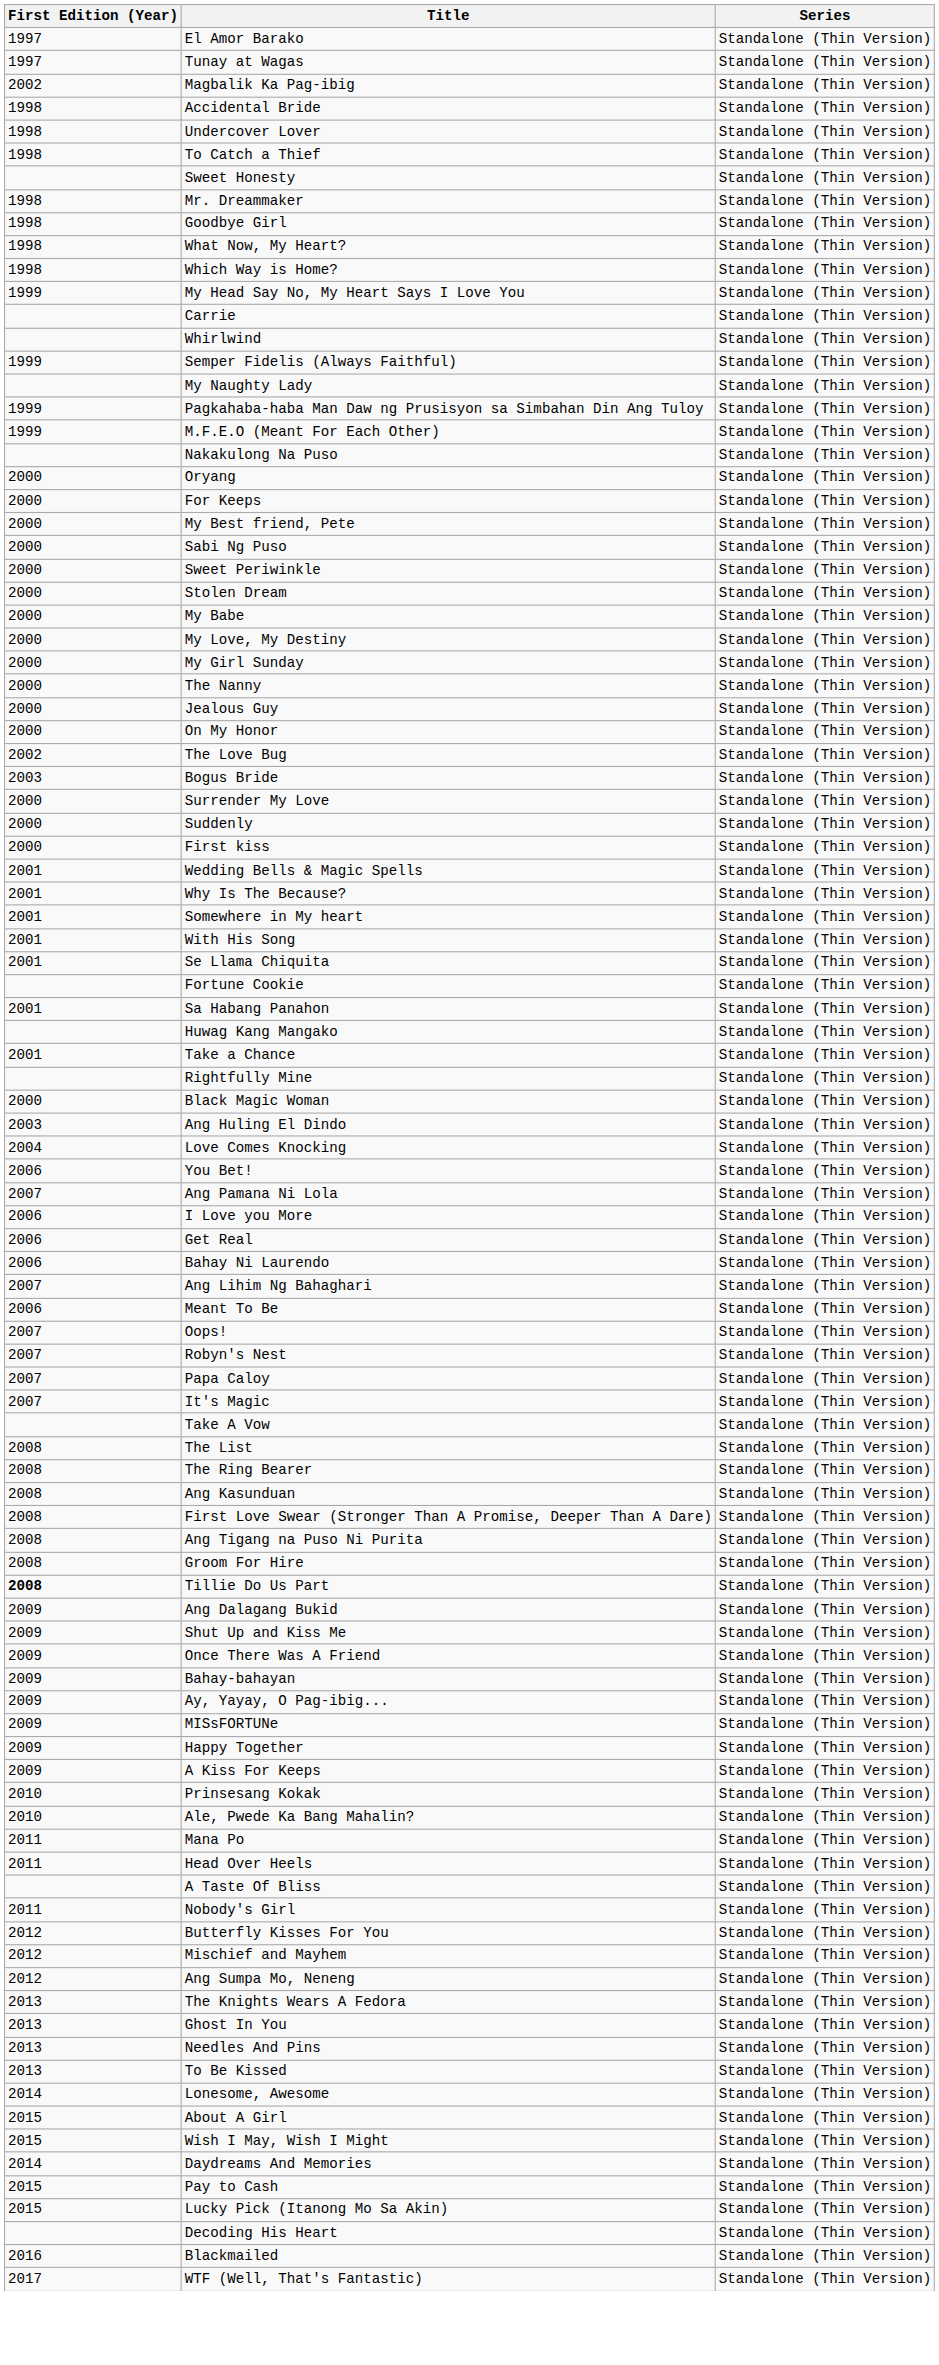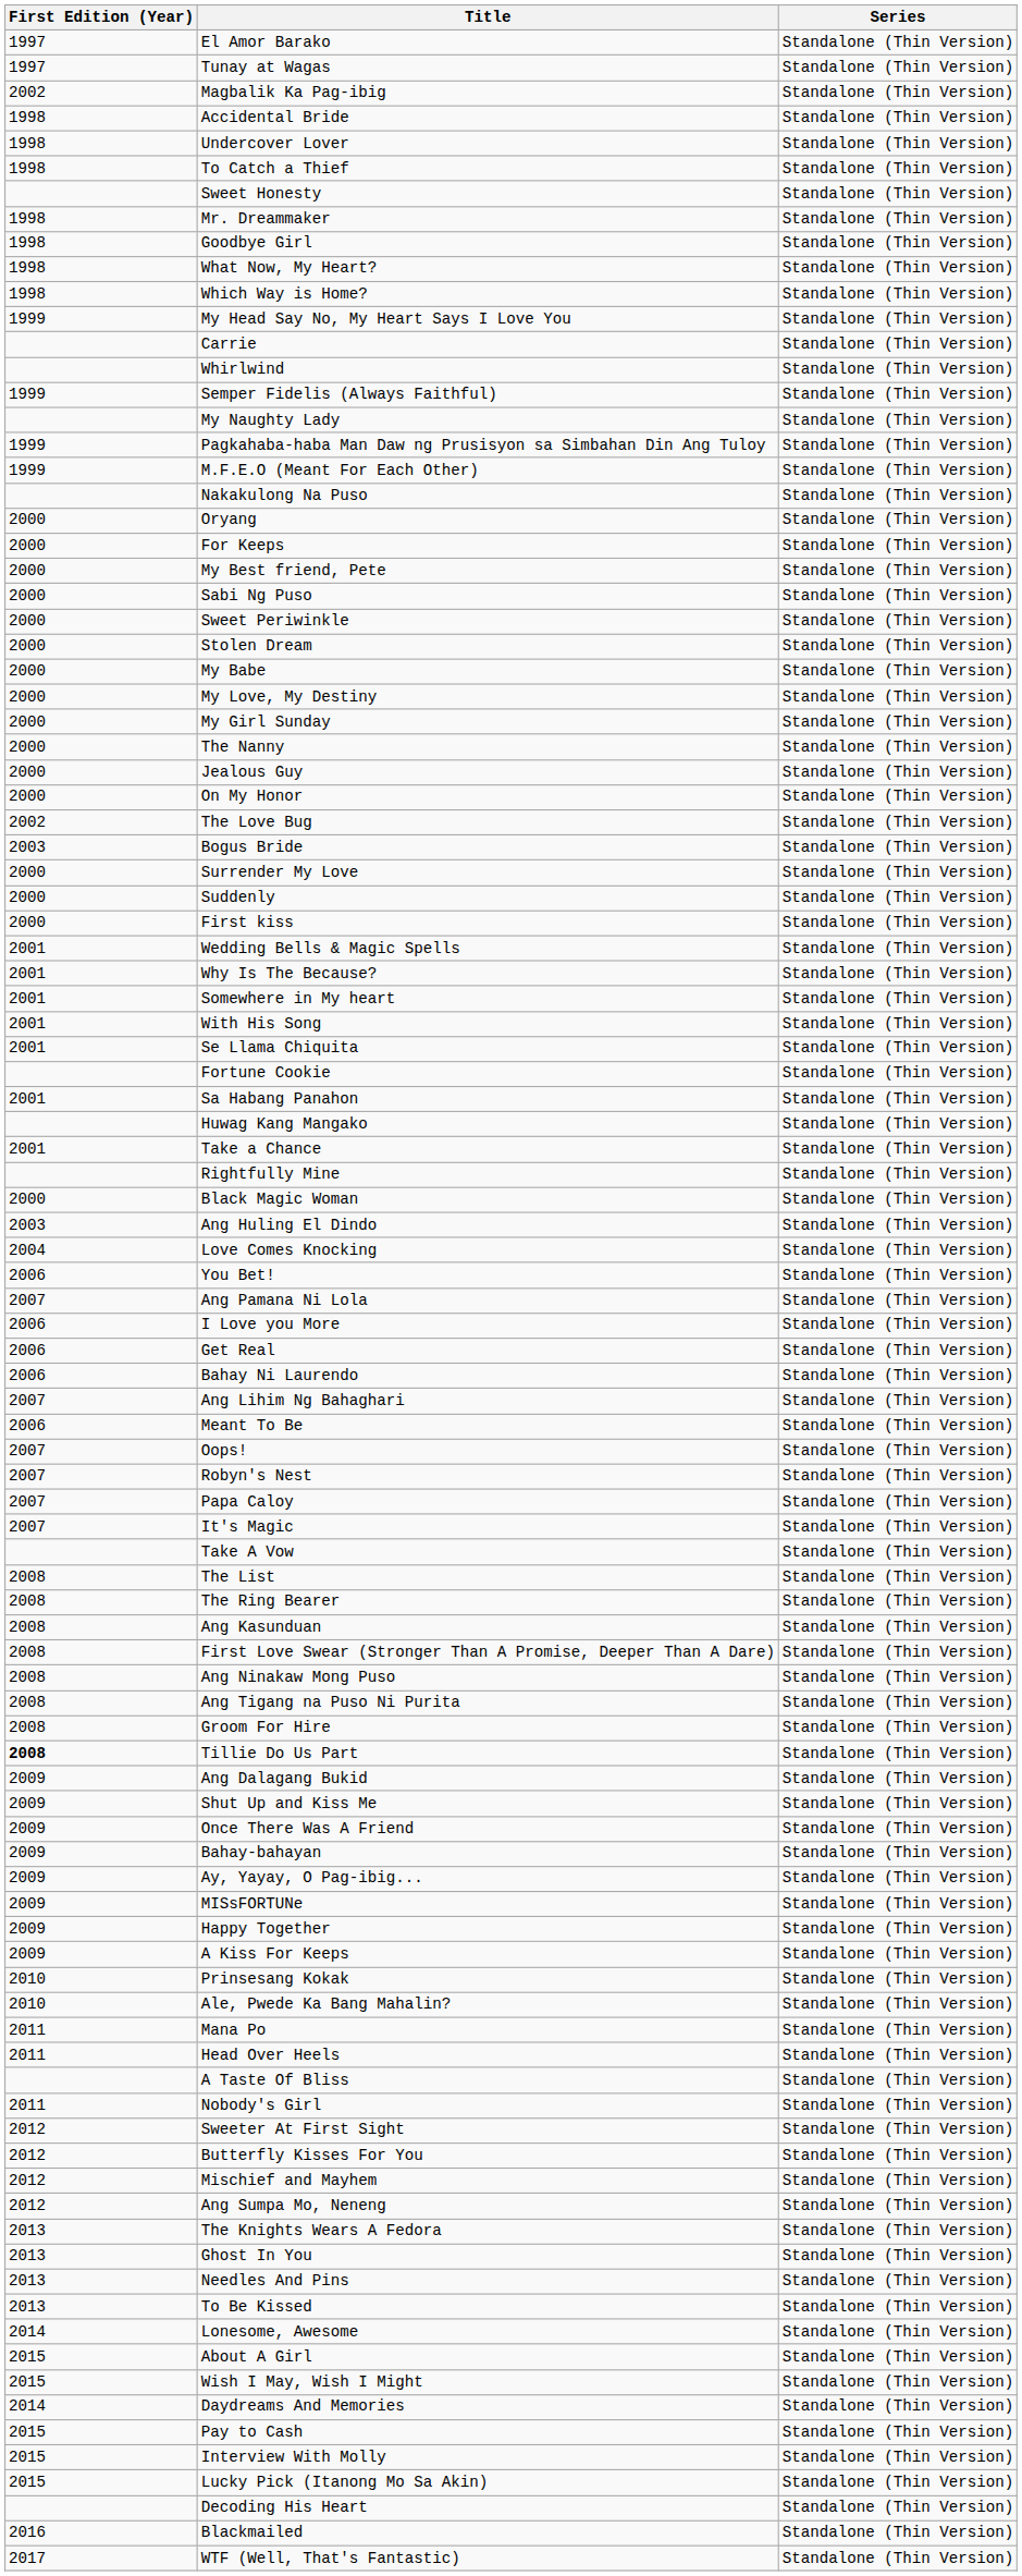 <table class="wikitable sortable">
 <tr>
 <th>First Edition (Year)</th>
 <th>Title</th>
 <th>Series</th>
 </tr>
 <tr>
 <td>1997</td>
 <td>El Amor Barako</td>
 <td>Standalone (Thin Version)</td>
 </tr>
 <tr>
 <td>1997</td>
 <td>Tunay at Wagas</td>
 <td>Standalone (Thin Version)</td>
 </tr>
 <tr>
 <td>2002</td>
 <td>Magbalik Ka Pag-ibig</td>
 <td>Standalone (Thin Version)</td>
 </tr>
 <tr>
 <td>1998</td>
 <td>Accidental Bride</td>
 <td>Standalone (Thin Version)</td>
 </tr>
 <tr>
 <td>1998</td>
 <td>Undercover Lover</td>
 <td>Standalone (Thin Version)</td>
 </tr>
 <tr>
 <td>1998</td>
 <td>To Catch a Thief</td>
 <td>Standalone (Thin Version)</td>
 </tr>
 <tr>
 <td></td>
 <td>Sweet Honesty</td>
 <td>Standalone (Thin Version)</td>
 </tr>
 <tr>
 <td>1998</td>
 <td>Mr. Dreammaker</td>
 <td>Standalone (Thin Version)</td>
 </tr>
 <tr>
 <td>1998</td>
 <td>Goodbye Girl</td>
 <td>Standalone (Thin Version)</td>
 </tr>
 <tr>
 <td>1998</td>
 <td>What Now, My Heart?</td>
 <td>Standalone (Thin Version)</td>
 </tr>
 <tr>
 <td>1998</td>
 <td>Which Way is Home?</td>
 <td>Standalone (Thin Version)</td>
 </tr>
 <tr>
 <td>1999</td>
 <td>My Head Say No, My Heart Says I Love You</td>
 <td>Standalone (Thin Version)</td>
 </tr>
 <tr>
 <td></td>
 <td>Carrie</td>
 <td>Standalone (Thin Version)</td>
 </tr>
 <tr>
 <td></td>
 <td>Whirlwind</td>
 <td>Standalone (Thin Version)</td>
 </tr>
 <tr>
 <td>1999</td>
 <td>Semper Fidelis (Always Faithful)</td>
 <td>Standalone (Thin Version)</td>
 </tr>
 <tr>
 <td></td>
 <td>My Naughty Lady</td>
 <td>Standalone (Thin Version)</td>
 </tr>
 <tr>
 <td>1999</td>
 <td>Pagkahaba-haba Man Daw ng Prusisyon sa Simbahan Din Ang Tuloy</td>
 <td>Standalone (Thin Version)</td>
 </tr>
 <tr>
 <td>1999</td>
 <td>M.F.E.O (Meant For Each Other)</td>
 <td>Standalone (Thin Version)</td>
 </tr>
 <tr>
 <td></td>
 <td>Nakakulong Na Puso</td>
 <td>Standalone (Thin Version)</td>
 </tr>
 <tr>
 <td>2000</td>
 <td>Oryang</td>
 <td>Standalone (Thin Version)</td>
 </tr>
 <tr>
 <td>2000</td>
 <td>For Keeps</td>
 <td>Standalone (Thin Version)</td>
 </tr>
 <tr>
 <td>2000</td>
 <td>My Best friend, Pete</td>
 <td>Standalone (Thin Version)</td>
 </tr>
 <tr>
 <td>2000</td>
 <td>Sabi Ng Puso</td>
 <td>Standalone (Thin Version)</td>
 </tr>
 <tr>
 <td>2000</td>
 <td>Sweet Periwinkle</td>
 <td>Standalone (Thin Version)</td>
 </tr>
 <tr>
 <td>2000</td>
 <td>Stolen Dream</td>
 <td>Standalone (Thin Version)</td>
 </tr>
 <tr>
 <td>2000</td>
 <td>My Babe</td>
 <td>Standalone (Thin Version)</td>
 </tr>
 <tr>
 <td>2000</td>
 <td>My Love, My Destiny</td>
 <td>Standalone (Thin Version)</td>
 </tr>
 <tr>
 <td>2000</td>
 <td>My Girl Sunday</td>
 <td>Standalone (Thin Version)</td>
 </tr>
 <tr>
 <td>2000</td>
 <td>The Nanny</td>
 <td>Standalone (Thin Version)</td>
 </tr>
 <tr>
 <td>2000</td>
 <td>Jealous Guy</td>
 <td>Standalone (Thin Version)</td>
 </tr>
 <tr>
 <td>2000</td>
 <td>On My Honor</td>
 <td>Standalone (Thin Version)</td>
 </tr>
 <tr>
 <td>2002</td>
 <td>The Love Bug</td>
 <td>Standalone (Thin Version)</td>
 </tr>
 <tr>
 <td>2003</td>
 <td>Bogus Bride</td>
 <td>Standalone (Thin Version)</td>
 </tr>
 <tr>
 <td>2000</td>
 <td>Surrender My Love</td>
 <td>Standalone (Thin Version)</td>
 </tr>
 <tr>
 <td>2000</td>
 <td>Suddenly</td>
 <td>Standalone (Thin Version)</td>
 </tr>
 <tr>
 <td>2000</td>
 <td>First kiss</td>
 <td>Standalone (Thin Version)</td>
 </tr>
 <tr>
 <td>2001</td>
 <td>Wedding Bells & Magic Spells</td>
 <td>Standalone (Thin Version)</td>
 </tr>
 <tr>
 <td>2001</td>
 <td>Why Is The Because?</td>
 <td>Standalone (Thin Version)</td>
 </tr>
 <tr>
 <td>2001</td>
 <td>Somewhere in My heart</td>
 <td>Standalone (Thin Version)</td>
 </tr>
 <tr>
 <td>2001</td>
 <td>With His Song</td>
 <td>Standalone (Thin Version)</td>
 </tr>
 <tr>
 <td>2001</td>
 <td>Se Llama Chiquita</td>
 <td>Standalone (Thin Version)</td>
 </tr>
 <tr>
 <td></td>
 <td>Fortune Cookie</td>
 <td>Standalone (Thin Version)</td>
 </tr>
 <tr>
 <td>2001</td>
 <td>Sa Habang Panahon</td>
 <td>Standalone (Thin Version)</td>
 </tr>
 <tr>
 <td></td>
 <td>Huwag Kang Mangako</td>
 <td>Standalone (Thin Version)</td>
 </tr>
 <tr>
 <td>2001</td>
 <td>Take a Chance</td>
 <td>Standalone (Thin Version)</td>
 </tr>
 <tr>
 <td></td>
 <td>Rightfully Mine</td>
 <td>Standalone (Thin Version)</td>
 </tr>
 <tr>
 <td>2000</td>
 <td>Black Magic Woman</td>
 <td>Standalone (Thin Version)</td>
 </tr>
 <tr>
 <td>2003</td>
 <td>Ang Huling El Dindo</td>
 <td>Standalone (Thin Version)</td>
 </tr>
 <tr>
 <td>2004</td>
 <td>Love Comes Knocking</td>
 <td>Standalone (Thin Version)</td>
 </tr>
 <tr>
 <td>2006</td>
 <td>You Bet!</td>
 <td>Standalone (Thin Version)</td>
 </tr>
 <tr>
 <td>2007</td>
 <td>Ang Pamana Ni Lola</td>
 <td>Standalone (Thin Version)</td>
 </tr>
 <tr>
 <td>2006</td>
 <td>I Love you More</td>
 <td>Standalone (Thin Version)</td>
 </tr>
 <tr>
 <td>2006</td>
 <td>Get Real</td>
 <td>Standalone (Thin Version)</td>
 </tr>
 <tr>
 <td>2006</td>
 <td>Bahay Ni Laurendo</td>
 <td>Standalone (Thin Version)</td>
 </tr>
 <tr>
 <td>2007</td>
 <td>Ang Lihim Ng Bahaghari</td>
 <td>Standalone (Thin Version)</td>
 </tr>
 <tr>
 <td>2006</td>
 <td>Meant To Be</td>
 <td>Standalone (Thin Version)</td>
 </tr>
 <tr>
 <td>2007</td>
 <td>Oops!</td>
 <td>Standalone (Thin Version)</td>
 </tr>
 <tr>
 <td>2007</td>
 <td>Robyn's Nest</td>
 <td>Standalone (Thin Version)</td>
 </tr>
 <tr>
 <td>2007</td>
 <td>Papa Caloy</td>
 <td>Standalone (Thin Version)</td>
 </tr>
 <tr>
 <td>2007</td>
 <td>It's Magic</td>
 <td>Standalone (Thin Version)</td>
 </tr>
 <tr>
 <td></td>
 <td>Take A Vow</td>
 <td>Standalone (Thin Version)</td>
 </tr>
 <tr>
 <td>2008</td>
 <td>The List</td>
 <td>Standalone (Thin Version)</td>
 </tr>
 <tr>
 <td>2008</td>
 <td>The Ring Bearer</td>
 <td>Standalone (Thin Version)</td>
 </tr>
 <tr>
 <td>2008</td>
 <td>Ang Kasunduan</td>
 <td>Standalone (Thin Version)</td>
 </tr>
 <tr>
 <td>2008</td>
 <td>First Love Swear (Stronger Than A Promise, Deeper Than A Dare)</td>
 <td>Standalone (Thin Version)</td>
 </tr>
 <tr>
 <td>2008</td>
+<td>Ang Ninakaw Mong Puso</td>
+<td>Standalone (Thin Version)</td>
+</tr>
+<tr>
+<td>2008</td>
 <td>Ang Tigang na Puso Ni Purita</td>
 <td>Standalone (Thin Version)</td>
 </tr>
 <tr>
 <td>2008</td>
 <td>Groom For Hire</td>
 <td>Standalone (Thin Version)</td>
 </tr>
 <tr>
 <td><strong>2008</strong></td>
 <td>Tillie Do Us Part</td>
 <td>Standalone (Thin Version)</td>
 </tr>
 <tr>
 <td>2009</td>
 <td>Ang Dalagang Bukid</td>
 <td>Standalone (Thin Version)</td>
 </tr>
 <tr>
 <td>2009</td>
 <td>Shut Up and Kiss Me</td>
 <td>Standalone (Thin Version)</td>
 </tr>
 <tr>
 <td>2009</td>
 <td>Once There Was A Friend</td>
 <td>Standalone (Thin Version)</td>
 </tr>
 <tr>
 <td>2009</td>
 <td>Bahay-bahayan</td>
 <td>Standalone (Thin Version)</td>
 </tr>
 <tr>
 <td>2009</td>
 <td>Ay, Yayay, O Pag-ibig...</td>
 <td>Standalone (Thin Version)</td>
 </tr>
 <tr>
 <td>2009</td>
 <td>MISsFORTUNe</td>
 <td>Standalone (Thin Version)</td>
 </tr>
 <tr>
 <td>2009</td>
 <td>Happy Together</td>
 <td>Standalone (Thin Version)</td>
 </tr>
 <tr>
 <td>2009</td>
 <td>A Kiss For Keeps</td>
 <td>Standalone (Thin Version)</td>
 </tr>
 <tr>
 <td>2010</td>
 <td>Prinsesang Kokak</td>
 <td>Standalone (Thin Version)</td>
 </tr>
 <tr>
 <td>2010</td>
 <td>Ale, Pwede Ka Bang Mahalin?</td>
 <td>Standalone (Thin Version)</td>
 </tr>
 <tr>
 <td>2011</td>
 <td>Mana Po</td>
 <td>Standalone (Thin Version)</td>
 </tr>
 <tr>
 <td>2011</td>
 <td>Head Over Heels</td>
 <td>Standalone (Thin Version)</td>
 </tr>
 <tr>
 <td></td>
 <td>A Taste Of Bliss</td>
 <td>Standalone (Thin Version)</td>
 </tr>
 <tr>
 <td>2011</td>
 <td>Nobody's Girl</td>
 <td>Standalone (Thin Version)</td>
 </tr>
 <tr>
 <td>2012</td>
+<td>Sweeter At First Sight</td>
+<td>Standalone (Thin Version)</td>
+</tr>
+<tr>
+<td>2012</td>
 <td>Butterfly Kisses For You</td>
 <td>Standalone (Thin Version)</td>
 </tr>
 <tr>
 <td>2012</td>
 <td>Mischief and Mayhem</td>
 <td>Standalone (Thin Version)</td>
 </tr>
 <tr>
 <td>2012</td>
 <td>Ang Sumpa Mo, Neneng</td>
 <td>Standalone (Thin Version)</td>
 </tr>
 <tr>
 <td>2013</td>
 <td>The Knights Wears A Fedora</td>
 <td>Standalone (Thin Version)</td>
 </tr>
 <tr>
 <td>2013</td>
 <td>Ghost In You</td>
 <td>Standalone (Thin Version)</td>
 </tr>
 <tr>
 <td>2013</td>
 <td>Needles And Pins</td>
 <td>Standalone (Thin Version)</td>
 </tr>
 <tr>
 <td>2013</td>
 <td>To Be Kissed</td>
 <td>Standalone (Thin Version)</td>
 </tr>
 <tr>
 <td>2014</td>
 <td>Lonesome, Awesome</td>
 <td>Standalone (Thin Version)</td>
 </tr>
 <tr>
 <td>2015</td>
 <td>About A Girl</td>
 <td>Standalone (Thin Version)</td>
 </tr>
 <tr>
 <td>2015</td>
 <td>Wish I May, Wish I Might</td>
 <td>Standalone (Thin Version)</td>
 </tr>
 <tr>
 <td>2014</td>
 <td>Daydreams And Memories</td>
 <td>Standalone (Thin Version)</td>
 </tr>
 <tr>
 <td>2015</td>
 <td>Pay to Cash</td>
 <td>Standalone (Thin Version)</td>
 </tr>
 <tr>
 <td>2015</td>
+<td>Interview With Molly</td>
+<td>Standalone (Thin Version)</td>
+</tr>
+<tr>
+<td>2015</td>
 <td>Lucky Pick (Itanong Mo Sa Akin)</td>
 <td>Standalone (Thin Version)</td>
 </tr>
 <tr>
 <td></td>
 <td>Decoding His Heart</td>
 <td>Standalone (Thin Version)</td>
 </tr>
 <tr>
 <td>2016</td>
 <td>Blackmailed</td>
 <td>Standalone (Thin Version)</td>
 </tr>
 <tr>
 <td>2017</td>
 <td>WTF (Well, That's Fantastic)</td>
 <td>Standalone (Thin Version)</td>
 </tr>
 </table>
